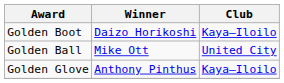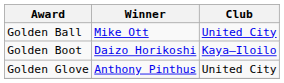 <table class="wikitable">
 <tr>
 <th>Award</th>
 <th>Winner</th>
 <th>Club</th>
 </tr>
 <tr>
+<td>Golden Ball</td>
+<td> <a href='#'>Mike Ott</a></td>
+<td><a href='#'>United City</a></td>
+</tr>
+<tr>
 <td>Golden Boot</td>
 <td> <a href='#'>Daizo Horikoshi</a></td>
 <td><a href='#'>Kaya–Iloilo</a></td>
 </tr>
 <tr>
-<td>Golden Ball</td>
-<td> <a href='#'>Mike Ott</a></td>
-<td><a href='#'>United City</a></td>
-</tr>
-<tr>
 <td>Golden Glove</td>
 <td> <a href='#'>Anthony Pinthus</a></td>
-<td><a href='#'>Kaya–Iloilo</a></td>
+<td>United City</td>
 </tr>
 <tr>
 </tr>
 </table>
